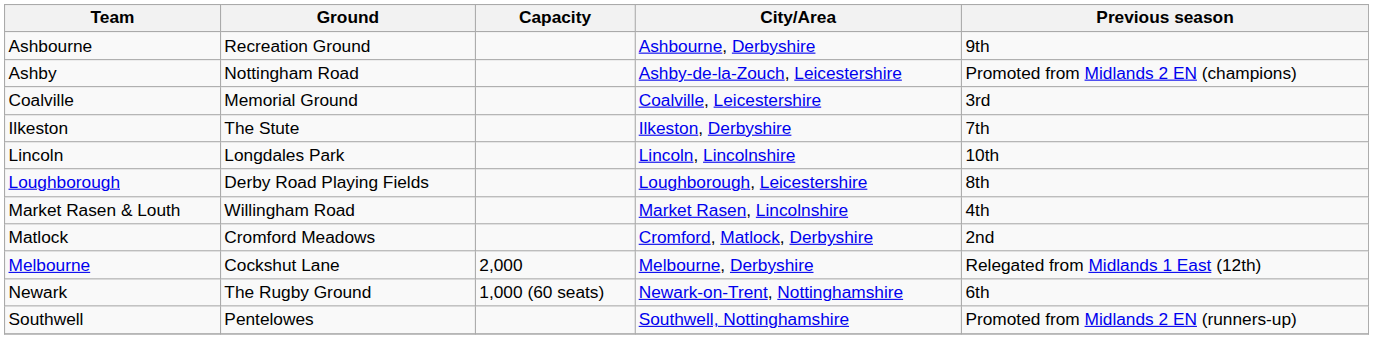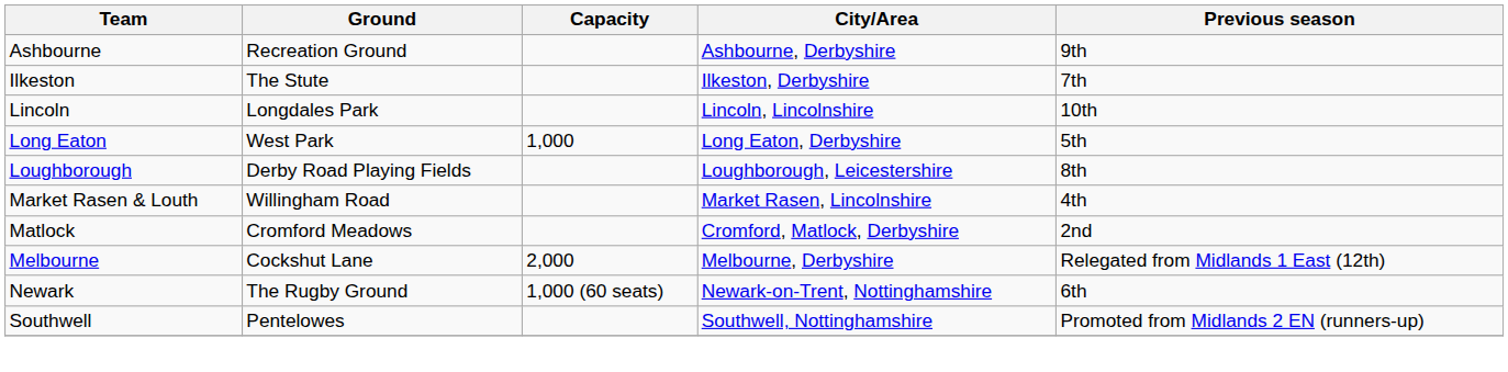 <table class="wikitable sortable" width=100%>
 <tr>
 <th>Team</th>
 <th>Ground</th>
 <th>Capacity</th>
 <th>City/Area</th>
 <th>Previous season</th>
 </tr>
 <tr>
 <td>Ashbourne</td>
 <td>Recreation Ground</td>
 <td></td>
 <td><a href='#'>Ashbourne</a>, <a href='#'>Derbyshire</a></td>
 <td>9th</td>
 </tr>
 <tr>
-<td>Ashby</td>
-<td>Nottingham Road</td>
-<td></td>
-<td><a href='#'>Ashby-de-la-Zouch</a>, <a href='#'>Leicestershire</a></td>
-<td>Promoted from <a href='#'>Midlands 2 EN</a> (champions)</td>
-</tr>
-<tr>
-<td>Coalville</td>
-<td>Memorial Ground</td>
-<td></td>
-<td><a href='#'>Coalville</a>, <a href='#'>Leicestershire</a></td>
-<td>3rd</td>
-</tr>
-<tr>
 <td>Ilkeston</td>
 <td>The Stute</td>
 <td></td>
 <td><a href='#'>Ilkeston</a>, <a href='#'>Derbyshire</a></td>
 <td>7th</td>
 </tr>
 <tr>
 <td>Lincoln</td>
 <td>Longdales Park</td>
 <td></td>
 <td><a href='#'>Lincoln</a>, <a href='#'>Lincolnshire</a></td>
 <td>10th</td>
+</tr>
+<tr>
+<td><a href='#'>Long Eaton</a></td>
+<td>West Park</td>
+<td>1,000</td>
+<td><a href='#'>Long Eaton</a>, <a href='#'>Derbyshire</a></td>
+<td>5th</td>
 </tr>
 <tr>
 <td><a href='#'>Loughborough</a></td>
 <td>Derby Road Playing Fields</td>
 <td></td>
 <td><a href='#'>Loughborough</a>, <a href='#'>Leicestershire</a></td>
 <td>8th</td>
 </tr>
 <tr>
 <td>Market Rasen & Louth</td>
 <td>Willingham Road</td>
 <td></td>
 <td><a href='#'>Market Rasen</a>, <a href='#'>Lincolnshire</a></td>
 <td>4th</td>
 </tr>
 <tr>
 <td>Matlock</td>
 <td>Cromford Meadows</td>
 <td></td>
 <td><a href='#'>Cromford</a>, <a href='#'>Matlock</a>, <a href='#'>Derbyshire</a></td>
 <td>2nd</td>
 </tr>
 <tr>
 <td><a href='#'>Melbourne</a></td>
 <td>Cockshut Lane</td>
 <td>2,000</td>
 <td><a href='#'>Melbourne</a>, <a href='#'>Derbyshire</a></td>
 <td>Relegated from <a href='#'>Midlands 1 East</a> (12th)</td>
 </tr>
 <tr>
 <td>Newark</td>
 <td>The Rugby Ground</td>
 <td>1,000 (60 seats)</td>
 <td><a href='#'>Newark-on-Trent</a>, <a href='#'>Nottinghamshire</a></td>
 <td>6th</td>
 </tr>
 <tr>
 <td>Southwell</td>
 <td>Pentelowes</td>
 <td></td>
 <td><a href='#'>Southwell, Nottinghamshire</a></td>
 <td>Promoted from <a href='#'>Midlands 2 EN</a> (runners-up)</td>
 </tr>
 <tr>
 </tr>
 </table>
